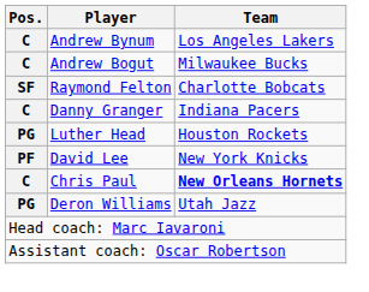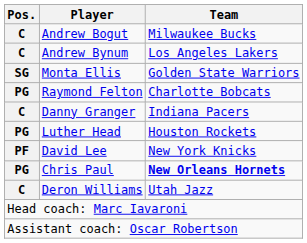 <table class="wikitable">
 <tr>
 <th>Pos.</th>
 <th>Player</th>
 <th>Team</th>
 </tr>
 <tr>
 <th>C</th>
+<td><a href='#'>Andrew Bogut</a></td>
+<td><a href='#'>Milwaukee Bucks</a></td>
+</tr>
+<tr>
+<th>C</th>
 <td><a href='#'>Andrew Bynum</a></td>
 <td><a href='#'>Los Angeles Lakers</a></td>
 </tr>
 <tr>
-<th>C</th>
-<td><a href='#'>Andrew Bogut</a></td>
-<td><a href='#'>Milwaukee Bucks</a></td>
+<th>SG</th>
+<td><a href='#'>Monta Ellis</a></td>
+<td><a href='#'>Golden State Warriors</a></td>
 </tr>
 <tr>
-<th>SF</th>
+<th>PG</th>
 <td><a href='#'>Raymond Felton</a></td>
 <td><a href='#'>Charlotte Bobcats</a></td>
 </tr>
 <tr>
 <th>C</th>
 <td><a href='#'>Danny Granger</a></td>
 <td><a href='#'>Indiana Pacers</a></td>
 </tr>
 <tr>
 <th>PG</th>
 <td><a href='#'>Luther Head</a></td>
 <td><a href='#'>Houston Rockets</a></td>
 </tr>
 <tr>
 <th>PF</th>
 <td><a href='#'>David Lee</a></td>
 <td><a href='#'>New York Knicks</a></td>
 </tr>
 <tr>
-<th>C</th>
+<th>PG</th>
 <td><a href='#'>Chris Paul</a></td>
 <td><strong><a href='#'>New Orleans Hornets</a></strong></td>
 </tr>
 <tr>
-<th>PG</th>
+<th>C</th>
 <td><a href='#'>Deron Williams</a></td>
 <td><a href='#'>Utah Jazz</a></td>
 </tr>
 <tr>
 <td colspan="3">Head coach: <a href='#'>Marc Iavaroni</a></td>
 </tr>
 <tr>
 <td colspan="3">Assistant coach: <a href='#'>Oscar Robertson</a></td>
 </tr>
 </table>
